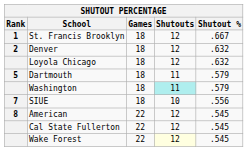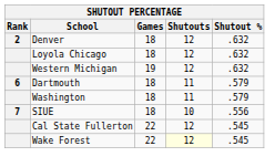 <table class="wikitable">
 <tr>
 <th colspan=5>SHUTOUT PERCENTAGE</th>
 </tr>
 <tr>
 <th>Rank</th>
 <th>School</th>
 <th>Games</th>
 <th>Shutouts</th>
 <th>Shutout %</th>
-</tr>
-<tr>
-<th>1</th>
-<td>St. Francis Brooklyn</td>
-<td style="text-align:center;">18</td>
-<td style="text-align:center;">12</td>
-<td style="text-align:center;">.667</td>
 </tr>
 <tr>
 <th>2</th>
 <td>Denver</td>
 <td style="text-align:center;">18</td>
 <td style="text-align:center;">12</td>
 <td style="text-align:center;">.632</td>
 </tr>
 <tr>
 <th></th>
 <td>Loyola Chicago</td>
 <td style="text-align:center;">18</td>
 <td style="text-align:center;">12</td>
 <td style="text-align:center;">.632</td>
 </tr>
 <tr>
-<th>5</th>
+<th></th>
+<td>Western Michigan</td>
+<td style="text-align:center;">19</td>
+<td style="text-align:center;">12</td>
+<td style="text-align:center;">.632</td>
+</tr>
+<tr>
+<th>6</th>
 <td>Dartmouth</td>
 <td style="text-align:center;">18</td>
 <td style="text-align:center;">11</td>
 <td style="text-align:center;">.579</td>
 </tr>
 <tr>
 <th></th>
 <td>Washington</td>
 <td style="text-align:center;">18</td>
-<td style="background: paleturquoise; text-align:center;">11</td>
+<td style="text-align:center;">11</td>
 <td style="text-align:center;">.579</td>
 </tr>
 <tr>
 <th>7</th>
 <td>SIUE</td>
 <td style="text-align:center;">18</td>
 <td style="text-align:center;">10</td>
 <td style="text-align:center;">.556</td>
-</tr>
-<tr>
-<th>8</th>
-<td>American</td>
-<td style="text-align:center;">22</td>
-<td style="text-align:center;">12</td>
-<td style="text-align:center;">.545</td>
 </tr>
 <tr>
 <th></th>
 <td>Cal State Fullerton</td>
 <td style="text-align:center;">22</td>
 <td style="text-align:center;">12</td>
 <td style="text-align:center;">.545</td>
 </tr>
 <tr>
 <th></th>
 <td>Wake Forest</td>
 <td style="text-align:center;">22</td>
 <td style="background: lightyellow; text-align:center;">12</td>
 <td style="text-align:center;">.545</td>
 </tr>
 </table>
